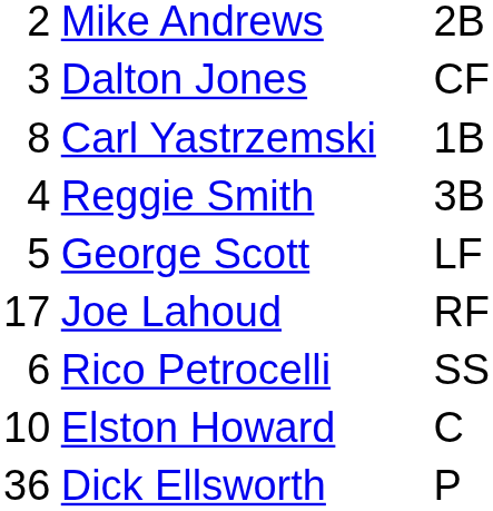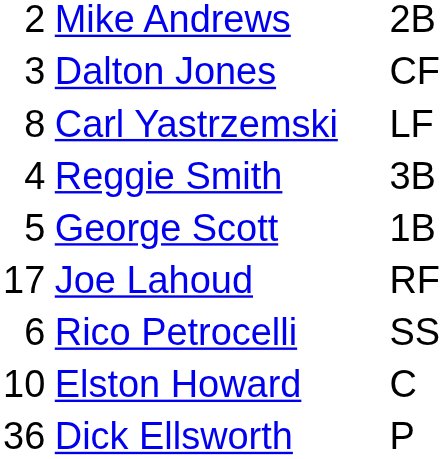 <table>
 <tr>
 <td>  2</td>
 <td><a href='#'>Mike Andrews</a></td>
 <td>2B</td>
 </tr>
 <tr>
 <td>  3</td>
 <td><a href='#'>Dalton Jones</a></td>
 <td>CF</td>
 </tr>
 <tr>
 <td>  8</td>
 <td><a href='#'>Carl Yastrzemski</a>    </td>
-<td>1B</td>
+<td>LF</td>
 </tr>
 <tr>
 <td>  4</td>
 <td><a href='#'>Reggie Smith</a></td>
 <td>3B</td>
 </tr>
 <tr>
 <td>  5</td>
 <td><a href='#'>George Scott</a></td>
-<td>LF</td>
+<td>1B</td>
 </tr>
 <tr>
 <td>17</td>
 <td><a href='#'>Joe Lahoud</a></td>
 <td>RF</td>
 </tr>
 <tr>
 <td>  6</td>
 <td><a href='#'>Rico Petrocelli</a></td>
 <td>SS</td>
 </tr>
 <tr>
 <td>10</td>
 <td><a href='#'>Elston Howard</a></td>
 <td>C</td>
 </tr>
 <tr>
 <td>36</td>
 <td><a href='#'>Dick Ellsworth</a></td>
 <td>P</td>
 </tr>
 <tr>
 </tr>
 </table>
